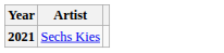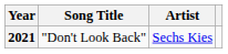 <table class="wikitable sortable plainrowheaders">
 <tr>
 <th scope="col">Year</th>
+<th scope="col">Song Title</th>
 <th scope="col">Artist</th>
 <th scope="col" class="unsortable"></th>
 </tr>
 <tr>
 <th scope="row">2021</th>
+<td>"Don't Look Back"</td>
 <td><a href='#'>Sechs Kies</a></td>
 <td style="text-align:center"></td>
 </tr>
 </table>
